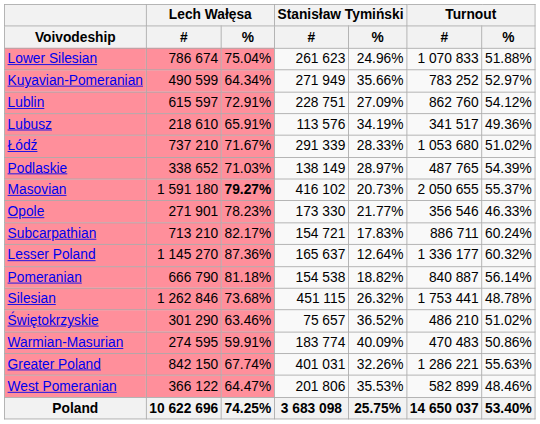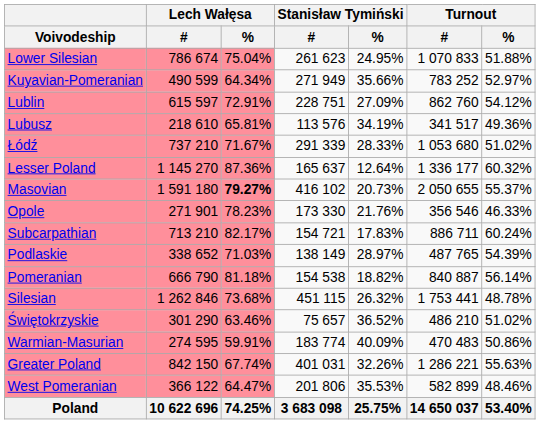 <table class="wikitable sortable" style="text-align:right">
 <tr>
 <th></th>
 <th align=center colspan=2>Lech Wałęsa</th>
 <th align=center colspan=2>Stanisław Tymiński</th>
 <th align=center colspan=2>Turnout</th>
 </tr>
 <tr>
 <th align=center>Voivodeship</th>
 <th align=center data-sort-type="number">#</th>
 <th align=center data-sort-type="number">%</th>
 <th align=center data-sort-type="number">#</th>
 <th align=center data-sort-type="number">%</th>
 <th align=center data-sort-type="number">#</th>
 <th align=center data-sort-type="number">%</th>
 </tr>
 <tr>
 <td align="left" style="background: #FF8F9B"><a href='#'>Lower Silesian</a></td>
 <td style="background: #FF8F9B;">786 674</td>
 <td style="background: #FF8F9B;">75.04%</td>
 <td>261 623</td>
-<td>24.96%</td>
+<td>24.95%</td>
 <td>1 070 833</td>
 <td>51.88%</td>
 </tr>
 <tr>
 <td align="left" style="background: #FF8F9B"><a href='#'>Kuyavian-Pomeranian</a></td>
 <td style="background: #FF8F9B;">490 599</td>
 <td style="background: #FF8F9B;">64.34%</td>
 <td>271 949</td>
 <td>35.66%</td>
 <td>783 252</td>
 <td>52.97%</td>
 </tr>
 <tr>
 <td align="left" style="background: #FF8F9B"><a href='#'>Lublin</a></td>
 <td style="background: #FF8F9B;">615 597</td>
 <td style="background: #FF8F9B;">72.91%</td>
 <td>228 751</td>
 <td>27.09%</td>
 <td>862 760</td>
 <td>54.12%</td>
 </tr>
 <tr>
 <td align="left" style="background: #FF8F9B"><a href='#'>Lubusz</a></td>
 <td style="background: #FF8F9B;">218 610</td>
-<td style="background: #FF8F9B;">65.91%</td>
+<td style="background: #FF8F9B;">65.81%</td>
 <td>113 576</td>
 <td>34.19%</td>
 <td>341 517</td>
 <td>49.36%</td>
 </tr>
 <tr>
 <td align="left" style="background: #FF8F9B"><a href='#'>Łódź</a></td>
 <td style="background: #FF8F9B;">737 210</td>
 <td style="background: #FF8F9B;">71.67%</td>
 <td>291 339</td>
 <td>28.33%</td>
 <td>1 053 680</td>
 <td>51.02%</td>
 </tr>
 <tr>
-<td align="left" style="background: #FF8F9B"><a href='#'>Podlaskie</a></td>
-<td style="background: #FF8F9B;">338 652</td>
-<td style="background: #FF8F9B;">71.03%</td>
-<td>138 149</td>
-<td>28.97%</td>
-<td>487 765</td>
-<td>54.39%</td>
+<td align="left" style="background: #FF8F9B"><a href='#'>Lesser Poland</a></td>
+<td style="background: #FF8F9B;">1 145 270</td>
+<td style="background: #FF8F9B;">87.36%</td>
+<td>165 637</td>
+<td>12.64%</td>
+<td>1 336 177</td>
+<td>60.32%</td>
 </tr>
 <tr>
 <td align="left" style="background: #FF8F9B"><a href='#'>Masovian</a></td>
 <td style="background: #FF8F9B;">1 591 180</td>
 <td style="background: #FF8F9B;"><strong>79.27%</strong></td>
 <td>416 102</td>
 <td>20.73%</td>
 <td>2 050 655</td>
 <td>55.37%</td>
 </tr>
 <tr>
 <td align="left" style="background: #FF8F9B"><a href='#'>Opole</a></td>
 <td style="background: #FF8F9B;">271 901</td>
 <td style="background: #FF8F9B;">78.23%</td>
 <td>173 330</td>
-<td>21.77%</td>
+<td>21.76%</td>
 <td>356 546</td>
 <td>46.33%</td>
 </tr>
 <tr>
 <td align="left" style="background: #FF8F9B"><a href='#'>Subcarpathian</a></td>
 <td style="background: #FF8F9B;">713 210</td>
 <td style="background: #FF8F9B;">82.17%</td>
 <td>154 721</td>
 <td>17.83%</td>
 <td>886 711</td>
 <td>60.24%</td>
 </tr>
 <tr>
-<td align="left" style="background: #FF8F9B"><a href='#'>Lesser Poland</a></td>
-<td style="background: #FF8F9B;">1 145 270</td>
-<td style="background: #FF8F9B;">87.36%</td>
-<td>165 637</td>
-<td>12.64%</td>
-<td>1 336 177</td>
-<td>60.32%</td>
+<td align="left" style="background: #FF8F9B"><a href='#'>Podlaskie</a></td>
+<td style="background: #FF8F9B;">338 652</td>
+<td style="background: #FF8F9B;">71.03%</td>
+<td>138 149</td>
+<td>28.97%</td>
+<td>487 765</td>
+<td>54.39%</td>
 </tr>
 <tr>
 <td align="left" style="background: #FF8F9B"><a href='#'>Pomeranian</a></td>
 <td style="background: #FF8F9B;">666 790</td>
 <td style="background: #FF8F9B;">81.18%</td>
 <td>154 538</td>
 <td>18.82%</td>
 <td>840 887</td>
 <td>56.14%</td>
 </tr>
 <tr>
 <td align="left" style="background: #FF8F9B"><a href='#'>Silesian</a></td>
 <td style="background: #FF8F9B;">1 262 846</td>
 <td style="background: #FF8F9B;">73.68%</td>
 <td>451 115</td>
 <td>26.32%</td>
 <td>1 753 441</td>
 <td>48.78%</td>
 </tr>
 <tr>
 <td align="left" style="background: #FF8F9B"><a href='#'>Świętokrzyskie</a></td>
 <td style="background: #FF8F9B;">301 290</td>
 <td style="background: #FF8F9B;">63.46%</td>
 <td>75 657</td>
 <td>36.52%</td>
 <td>486 210</td>
 <td>51.02%</td>
 </tr>
 <tr>
 <td align="left" style="background: #FF8F9B"><a href='#'>Warmian-Masurian</a></td>
 <td style="background: #FF8F9B;">274 595</td>
 <td style="background: #FF8F9B;">59.91%</td>
 <td>183 774</td>
 <td>40.09%</td>
 <td>470 483</td>
 <td>50.86%</td>
 </tr>
 <tr>
 <td align="left" style="background: #FF8F9B"><a href='#'>Greater Poland</a></td>
 <td style="background: #FF8F9B;">842 150</td>
 <td style="background: #FF8F9B;">67.74%</td>
 <td>401 031</td>
 <td>32.26%</td>
 <td>1 286 221</td>
 <td>55.63%</td>
 </tr>
 <tr>
 <td align="left" style="background: #FF8F9B"><a href='#'>West Pomeranian</a></td>
 <td style="background: #FF8F9B;">366 122</td>
 <td style="background: #FF8F9B;">64.47%</td>
 <td>201 806</td>
 <td>35.53%</td>
 <td>582 899</td>
 <td>48.46%</td>
 </tr>
 <tr>
 <th>Poland</th>
 <th>10 622 696</th>
 <th>74.25%</th>
 <th>3 683 098</th>
 <th>25.75%</th>
 <th>14 650 037</th>
 <th>53.40%</th>
 </tr>
 </table>
